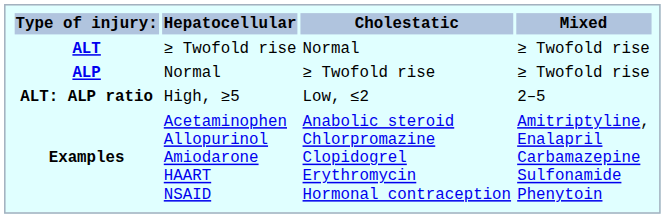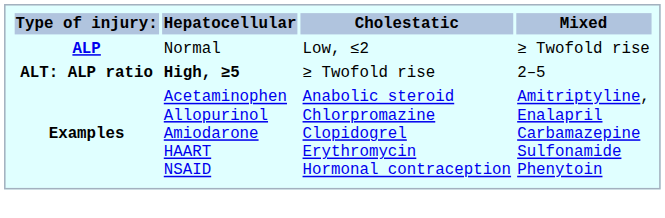 <table style="padding:0.3em; float:right; font-size: 80%; margin-left:5px; border:1px solid #A3B1BF;background:#E0FFFF;">
 <tr>
 <th bgcolor="#B0C4DE">Type of injury:</th>
 <th bgcolor="#B0C4DE">Hepatocellular</th>
 <th bgcolor="#B0C4DE">Cholestatic</th>
 <th bgcolor="#B0C4DE">Mixed</th>
 </tr>
 <tr>
-<th><a href='#'>ALT</a></th>
-<td>≥ Twofold rise</td>
-<td>Normal</td>
-<td>≥ Twofold rise</td>
-</tr>
-<tr>
 <th><a href='#'>ALP</a></th>
 <td>Normal</td>
-<td>≥ Twofold rise</td>
+<td>Low, ≤2</td>
 <td>≥ Twofold rise</td>
 </tr>
 <tr>
 <th>ALT: ALP ratio</th>
-<td>High, ≥5</td>
-<td>Low, ≤2</td>
+<td><strong>High, ≥5</strong></td>
+<td>≥ Twofold rise</td>
 <td>2–5</td>
 </tr>
 <tr>
 <th>Examples</th>
 <td><a href='#'>Acetaminophen</a><br><a href='#'>Allopurinol</a><br><a href='#'>Amiodarone</a><br><a href='#'>HAART</a><br><a href='#'>NSAID</a></td>
 <td><a href='#'>Anabolic steroid</a><br><a href='#'>Chlorpromazine</a><br><a href='#'>Clopidogrel</a><br><a href='#'>Erythromycin</a><br><a href='#'>Hormonal contraception</a></td>
 <td><a href='#'>Amitriptyline</a>,<br><a href='#'>Enalapril</a><br><a href='#'>Carbamazepine</a><br><a href='#'>Sulfonamide</a><br><a href='#'>Phenytoin</a></td>
 </tr>
 </table>
